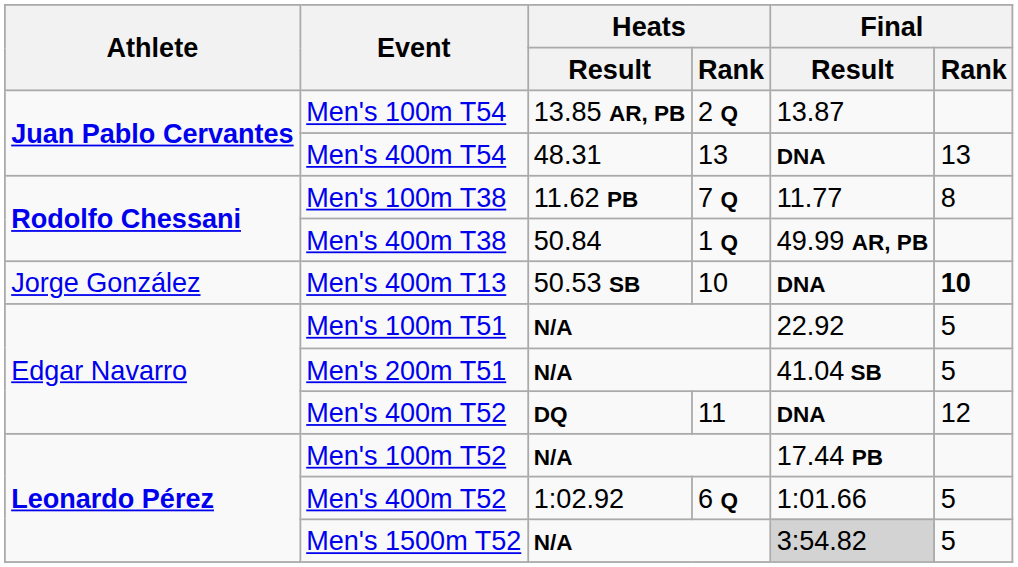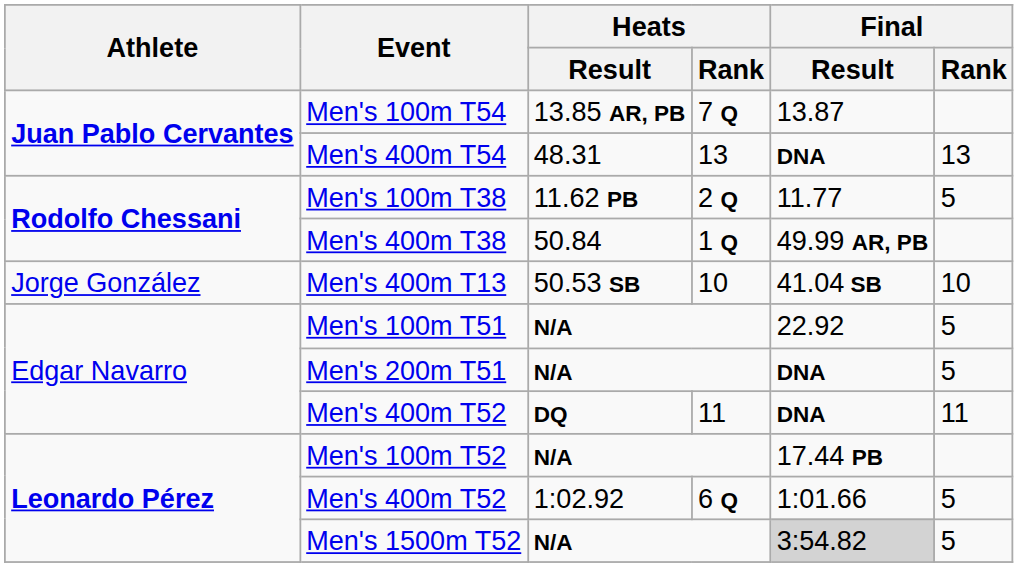 <table class=wikitable style="font-size:95%">
 <tr>
 <th rowspan="2">Athlete</th>
 <th rowspan="2">Event</th>
 <th colspan="2">Heats</th>
 <th colspan="2">Final</th>
 </tr>
 <tr>
 <th>Result</th>
 <th>Rank</th>
 <th>Result</th>
 <th>Rank</th>
 </tr>
 <tr>
 <td rowspan="2"><strong><a href='#'>Juan Pablo Cervantes</a></strong></td>
 <td><a href='#'>Men's 100m T54</a></td>
 <td>13.85 <small><strong>AR, PB</strong></small></td>
-<td>2 <small><strong>Q</strong></small></td>
+<td>7 <small><strong>Q</strong></small></td>
 <td>13.87</td>
 <td></td>
 </tr>
 <tr>
 <td><a href='#'>Men's 400m T54</a></td>
 <td>48.31</td>
 <td>13</td>
 <td><abbr><strong><small>DNA</small></strong></abbr></td>
 <td>13</td>
 </tr>
 <tr>
 <td rowspan="2"><a href='#'><strong>Rodolfo Chessani</strong></a></td>
 <td><a href='#'>Men's 100m T38</a></td>
 <td>11.62 <small><strong>PB</strong></small></td>
-<td>7 <small><strong>Q</strong></small></td>
+<td>2 <small><strong>Q</strong></small></td>
 <td>11.77</td>
-<td>8</td>
+<td>5</td>
 </tr>
 <tr>
 <td><a href='#'>Men's 400m T38</a></td>
 <td>50.84</td>
 <td>1 <small><strong>Q</strong></small></td>
 <td>49.99 <small><strong>AR, PB</strong></small></td>
 <td></td>
 </tr>
 <tr>
 <td><a href='#'>Jorge González</a></td>
 <td><a href='#'>Men's 400m T13</a></td>
 <td>50.53 <small><strong>SB</strong></small></td>
 <td>10</td>
-<td><small><strong>DNA</strong></small></td>
-<td><strong>10</strong></td>
+<td>41.04<small> <strong>SB</strong></small></td>
+<td>10</td>
 </tr>
 <tr>
 <td rowspan="3"><a href='#'>Edgar Navarro</a></td>
 <td><a href='#'>Men's 100m T51</a></td>
 <td colspan="2"><abbr><strong><small>N/A</small></strong></abbr></td>
 <td>22.92</td>
 <td>5</td>
 </tr>
 <tr>
 <td><a href='#'>Men's 200m T51</a></td>
 <td colspan="2"><small><strong>N/A</strong></small></td>
-<td>41.04<small> <strong>SB</strong></small></td>
+<td><small><strong>DNA</strong></small></td>
 <td>5</td>
 </tr>
 <tr>
 <td><a href='#'>Men's 400m T52</a></td>
 <td><abbr><strong><small>DQ</small></strong></abbr></td>
 <td>11</td>
 <td><abbr><strong><small>DNA</small></strong></abbr></td>
-<td>12</td>
+<td>11</td>
 </tr>
 <tr>
 <td rowspan="3"><a href='#'><strong>Leonardo Pérez</strong></a></td>
 <td><a href='#'>Men's 100m T52</a></td>
 <td colspan="2"><small><strong>N/A</strong></small></td>
 <td>17.44 <strong><small>PB</small></strong></td>
 <td></td>
 </tr>
 <tr>
 <td><a href='#'>Men's 400m T52</a></td>
 <td>1:02.92</td>
 <td>6 <small><strong>Q</strong></small></td>
 <td>1:01.66</td>
 <td>5</td>
 </tr>
 <tr>
 <td><a href='#'>Men's 1500m T52</a></td>
 <td colspan="2"><small><strong>N/A</strong></small></td>
 <td style="background: lightgrey;">3:54.82</td>
 <td>5</td>
 </tr>
 </table>
